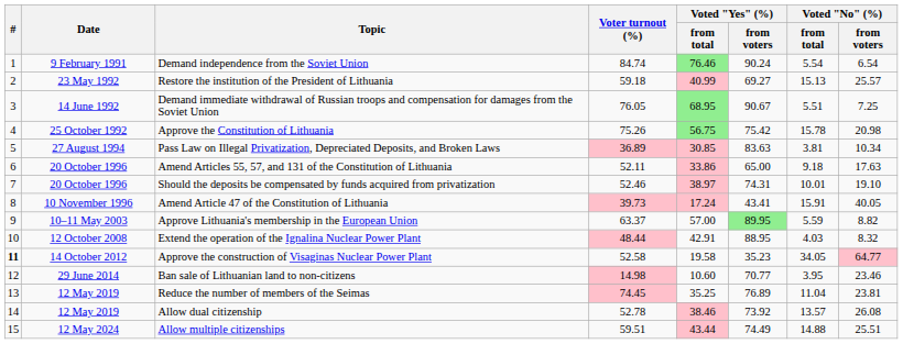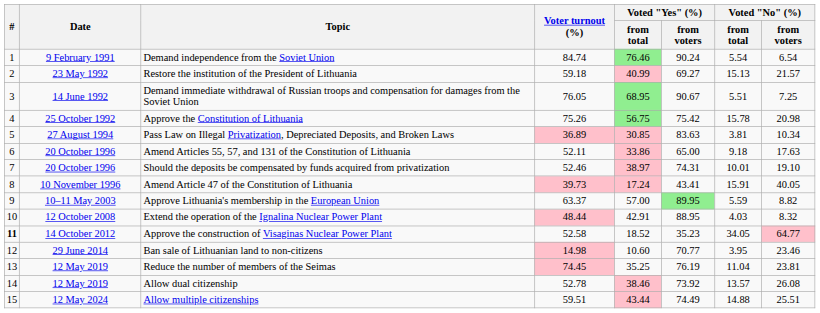 <table class=wikitable>
 <tr>
 <th rowspan=2>#</th>
 <th rowspan=2 width=15%>Date</th>
 <th rowspan=2>Topic</th>
 <th rowspan=2><a href='#'>Voter turnout</a> (%)</th>
 <th colspan=2>Voted "Yes" (%)</th>
 <th colspan=2>Voted "No" (%)</th>
 </tr>
 <tr>
 <th>from total</th>
 <th>from voters</th>
 <th>from total</th>
 <th>from voters</th>
 </tr>
 <tr align=center>
 <td>1</td>
 <td><a href='#'>9 February 1991</a></td>
 <td align=left>Demand independence from the <a href='#'>Soviet Union</a></td>
 <td>84.74</td>
 <td bgcolor="lightgreen">76.46</td>
 <td>90.24</td>
 <td>5.54</td>
 <td>6.54</td>
 </tr>
 <tr align=center>
 <td>2</td>
 <td><a href='#'>23 May 1992</a></td>
 <td align=left>Restore the institution of the President of Lithuania</td>
 <td>59.18</td>
 <td bgcolor="pink">40.99</td>
 <td>69.27</td>
 <td>15.13</td>
-<td>25.57</td>
+<td>21.57</td>
 </tr>
 <tr align=center>
 <td>3</td>
 <td><a href='#'>14 June 1992</a></td>
 <td align=left>Demand immediate withdrawal of Russian troops and compensation for damages from the Soviet Union</td>
 <td>76.05</td>
 <td bgcolor="lightgreen">68.95</td>
 <td>90.67</td>
 <td>5.51</td>
 <td>7.25</td>
 </tr>
 <tr align=center>
 <td>4</td>
 <td><a href='#'>25 October 1992</a></td>
 <td align=left>Approve the <a href='#'>Constitution of Lithuania</a></td>
 <td>75.26</td>
 <td bgcolor="lightgreen">56.75</td>
 <td>75.42</td>
 <td>15.78</td>
 <td>20.98</td>
 </tr>
 <tr align=center>
 <td>5</td>
 <td><a href='#'>27 August 1994</a></td>
 <td align=left>Pass Law on Illegal <a href='#'>Privatization</a>, Depreciated Deposits, and Broken Laws</td>
 <td bgcolor="pink">36.89</td>
 <td bgcolor="pink">30.85</td>
 <td>83.63</td>
 <td>3.81</td>
 <td>10.34</td>
 </tr>
 <tr align=center>
 <td>6</td>
 <td><a href='#'>20 October 1996</a></td>
 <td align=left>Amend Articles 55, 57, and 131 of the Constitution of Lithuania</td>
 <td>52.11</td>
 <td bgcolor="pink">33.86</td>
 <td>65.00</td>
 <td>9.18</td>
 <td>17.63</td>
 </tr>
 <tr align=center>
 <td>7</td>
 <td><a href='#'>20 October 1996</a></td>
 <td align=left>Should the deposits be compensated by funds acquired from privatization</td>
 <td>52.46</td>
 <td bgcolor="pink">38.97</td>
 <td>74.31</td>
 <td>10.01</td>
 <td>19.10</td>
 </tr>
 <tr align=center>
 <td>8</td>
 <td><a href='#'>10 November  1996</a></td>
 <td align=left>Amend Article 47 of the Constitution of Lithuania</td>
 <td bgcolor="pink">39.73</td>
 <td bgcolor="pink">17.24</td>
 <td>43.41</td>
 <td>15.91</td>
 <td>40.05</td>
 </tr>
 <tr align=center>
 <td>9</td>
 <td><a href='#'>10–11 May 2003</a></td>
 <td align=left>Approve Lithuania's membership in the <a href='#'>European Union</a></td>
 <td>63.37</td>
 <td>57.00</td>
 <td bgcolor="lightgreen">89.95</td>
 <td>5.59</td>
 <td>8.82</td>
 </tr>
 <tr align=center>
 <td>10</td>
 <td><a href='#'>12 October 2008</a></td>
 <td align=left>Extend the operation of the <a href='#'>Ignalina Nuclear Power Plant</a></td>
 <td bgcolor="pink">48.44</td>
 <td>42.91</td>
 <td>88.95</td>
 <td>4.03</td>
 <td>8.32</td>
 </tr>
 <tr align=center>
 <td><strong>11</strong></td>
 <td><a href='#'>14 October 2012</a></td>
 <td align=left>Approve the construction of <a href='#'>Visaginas Nuclear Power Plant</a></td>
 <td>52.58</td>
-<td>19.58</td>
+<td>18.52</td>
 <td>35.23</td>
 <td>34.05</td>
 <td bgcolor="pink">64.77</td>
 </tr>
 <tr align=center>
 <td>12</td>
 <td><a href='#'>29 June 2014</a></td>
 <td align=left>Ban sale of Lithuanian land to non-citizens</td>
 <td bgcolor="pink">14.98</td>
 <td>10.60</td>
 <td>70.77</td>
 <td>3.95</td>
 <td>23.46</td>
 </tr>
 <tr align=center>
 <td>13</td>
 <td><a href='#'>12 May 2019</a></td>
 <td align=left>Reduce the number of members of the Seimas</td>
 <td bgcolor="pink">74.45</td>
 <td>35.25</td>
-<td>76.89</td>
+<td>76.19</td>
 <td>11.04</td>
 <td>23.81</td>
 </tr>
 <tr align=center>
 <td>14</td>
 <td><a href='#'>12 May 2019</a></td>
 <td align=left>Allow dual citizenship</td>
 <td>52.78</td>
 <td bgcolor="pink">38.46</td>
 <td>73.92</td>
 <td>13.57</td>
 <td>26.08</td>
 </tr>
 <tr align=center>
 <td>15</td>
 <td><a href='#'>12 May 2024</a></td>
 <td align=left><a href='#'>Allow multiple citizenships</a></td>
 <td>59.51</td>
 <td bgcolor="pink">43.44</td>
 <td>74.49</td>
 <td>14.88</td>
 <td>25.51</td>
 </tr>
 </table>
